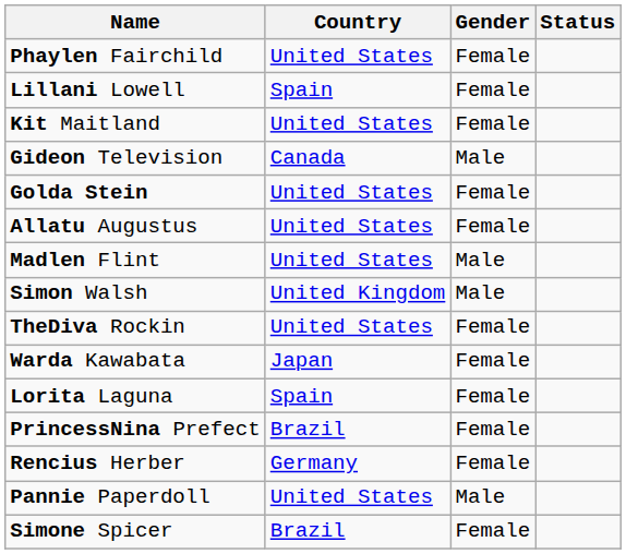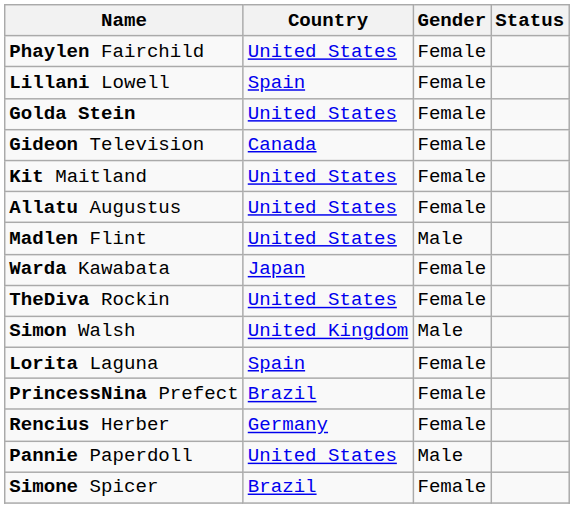 <table class="wikitable" style="text-align:left;">
 <tr>
 <th>Name</th>
 <th>Country</th>
 <th>Gender</th>
 <th>Status</th>
 </tr>
 <tr>
 <td><strong>Phaylen</strong> Fairchild</td>
 <td><a href='#'>United States</a></td>
 <td>Female</td>
 <td></td>
 </tr>
 <tr>
 <td><strong>Lillani</strong> Lowell</td>
 <td><a href='#'>Spain</a></td>
 <td>Female</td>
 <td></td>
 </tr>
 <tr>
-<td><strong>Kit</strong> Maitland</td>
+<td><strong>Golda Stein</strong></td>
 <td><a href='#'>United States</a></td>
 <td>Female</td>
 <td></td>
 </tr>
 <tr>
 <td><strong>Gideon</strong> Television</td>
 <td><a href='#'>Canada</a></td>
-<td>Male</td>
+<td>Female</td>
 <td></td>
 </tr>
 <tr>
-<td><strong>Golda Stein</strong></td>
+<td><strong>Kit</strong> Maitland</td>
 <td><a href='#'>United States</a></td>
 <td>Female</td>
 <td></td>
 </tr>
 <tr>
 <td><strong>Allatu</strong> Augustus</td>
 <td><a href='#'>United States</a></td>
 <td>Female</td>
 <td></td>
 </tr>
 <tr>
 <td><strong>Madlen</strong> Flint</td>
 <td><a href='#'>United States</a></td>
 <td>Male</td>
 <td></td>
 </tr>
 <tr>
-<td><strong>Simon</strong> Walsh</td>
-<td><a href='#'>United Kingdom</a></td>
-<td>Male</td>
+<td><strong>Warda</strong> Kawabata</td>
+<td><a href='#'>Japan</a></td>
+<td>Female</td>
 <td></td>
 </tr>
 <tr>
 <td><strong>TheDiva</strong> Rockin</td>
 <td><a href='#'>United States</a></td>
 <td>Female</td>
 <td></td>
 </tr>
 <tr>
-<td><strong>Warda</strong> Kawabata</td>
-<td><a href='#'>Japan</a></td>
-<td>Female</td>
+<td><strong>Simon</strong> Walsh</td>
+<td><a href='#'>United Kingdom</a></td>
+<td>Male</td>
 <td></td>
 </tr>
 <tr>
 <td><strong>Lorita</strong> Laguna</td>
 <td><a href='#'>Spain</a></td>
 <td>Female</td>
 <td></td>
 </tr>
 <tr>
 <td><strong>PrincessNina</strong> Prefect</td>
 <td><a href='#'>Brazil</a></td>
 <td>Female</td>
 <td></td>
 </tr>
 <tr>
 <td><strong>Rencius</strong> Herber</td>
 <td><a href='#'>Germany</a></td>
 <td>Female</td>
 <td></td>
 </tr>
 <tr>
 <td><strong>Pannie</strong> Paperdoll</td>
 <td><a href='#'>United States</a></td>
 <td>Male</td>
 <td></td>
 </tr>
 <tr>
 <td><strong>Simone</strong> Spicer</td>
 <td><a href='#'>Brazil</a></td>
 <td>Female</td>
 <td></td>
 </tr>
 </table>
